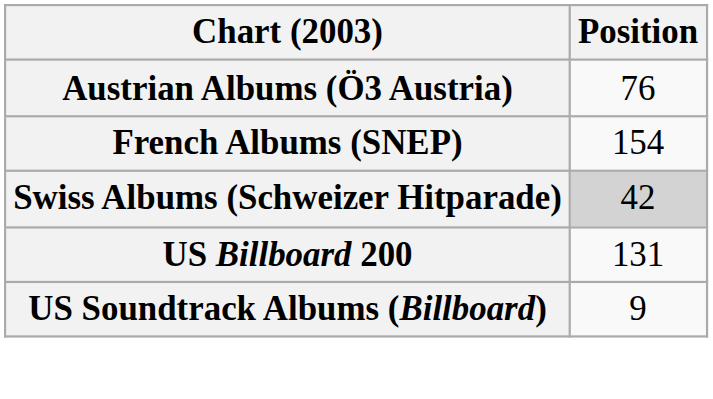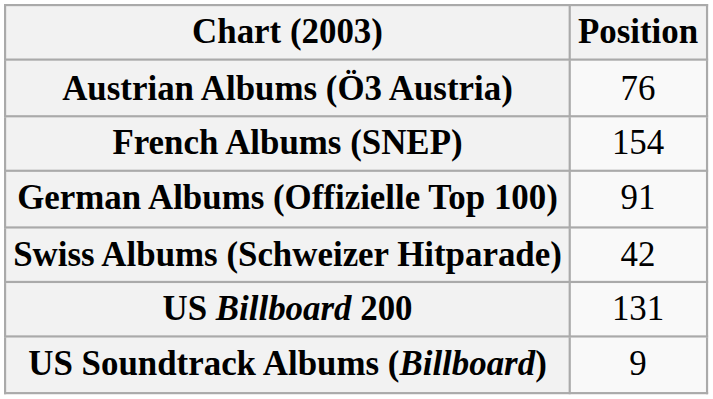 <table class="wikitable sortable plainrowheaders" style="text-align:center">
 <tr>
 <th scope="col">Chart (2003)</th>
 <th scope="col">Position</th>
 </tr>
 <tr>
 <th scope="row">Austrian Albums (Ö3 Austria)</th>
 <td>76</td>
 </tr>
 <tr>
 <th scope="row">French Albums (SNEP)</th>
 <td>154</td>
 </tr>
 <tr>
+<th scope="row">German Albums (Offizielle Top 100)</th>
+<td>91</td>
+</tr>
+<tr>
 <th scope="row">Swiss Albums (Schweizer Hitparade)</th>
-<td style="background: lightgrey;">42</td>
+<td>42</td>
 </tr>
 <tr>
 <th scope="row">US <em>Billboard</em> 200</th>
 <td>131</td>
 </tr>
 <tr>
 <th scope="row">US Soundtrack Albums (<em>Billboard</em>)</th>
 <td>9</td>
 </tr>
 </table>
